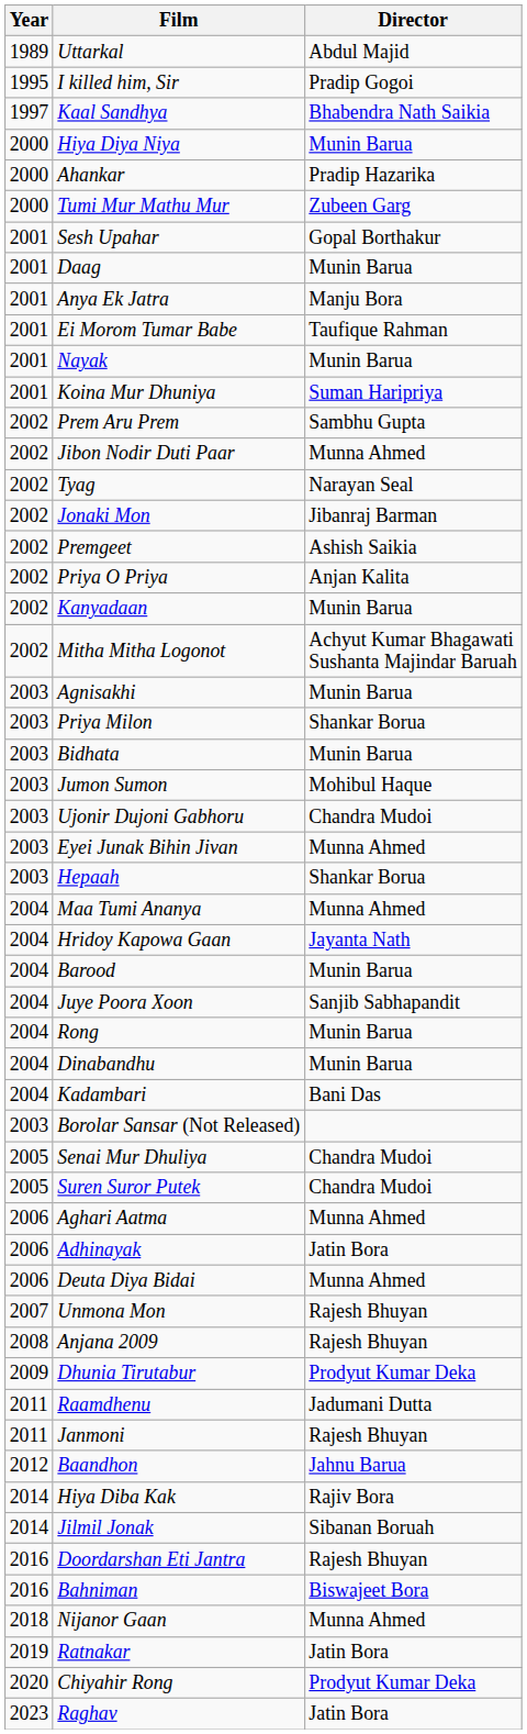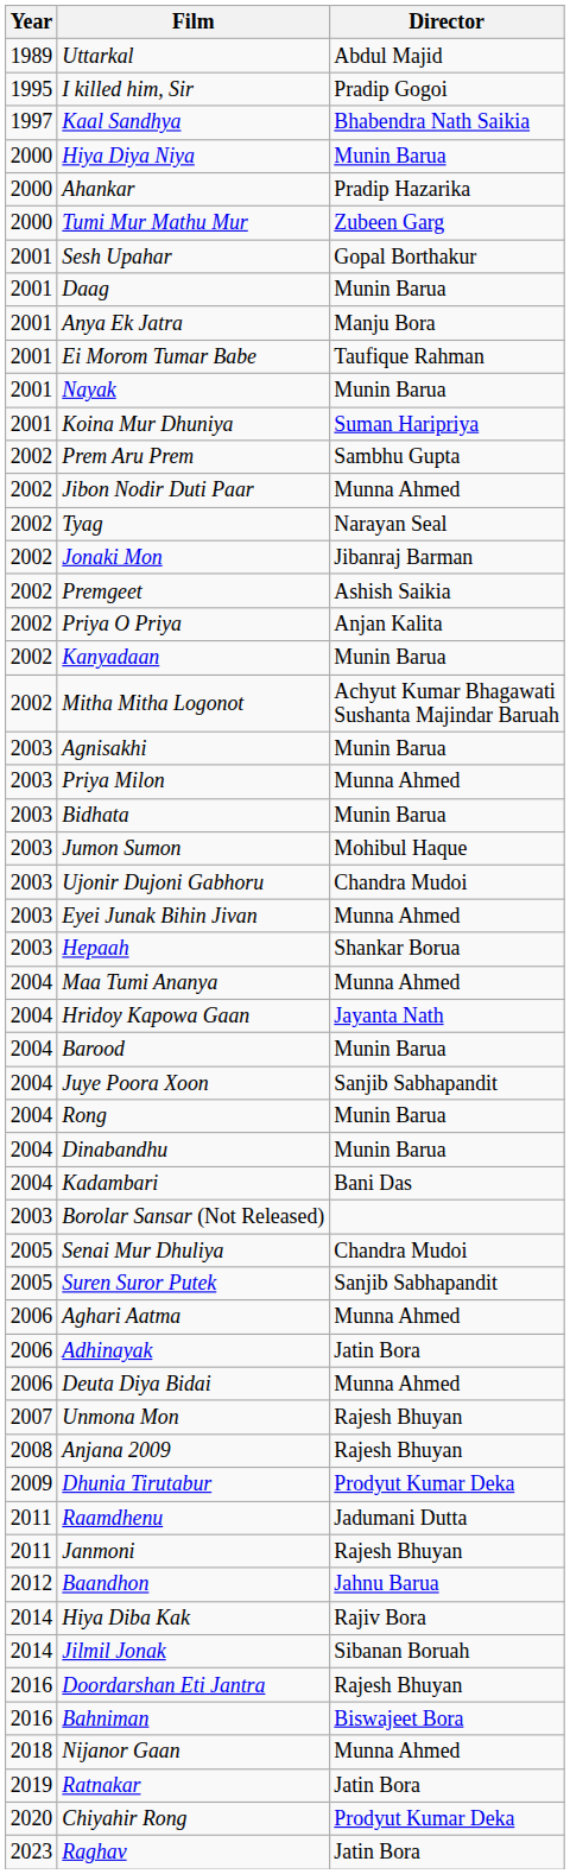 <table class="wikitable sortable">
 <tr>
 <th>Year</th>
 <th>Film</th>
 <th>Director</th>
 </tr>
 <tr>
 <td>1989</td>
 <td><em>Uttarkal</em></td>
 <td>Abdul Majid</td>
 </tr>
 <tr>
 <td>1995</td>
 <td><em>I killed him, Sir</em></td>
 <td>Pradip Gogoi</td>
 </tr>
 <tr>
 <td>1997</td>
 <td><em><a href='#'>Kaal Sandhya</a></em></td>
 <td><a href='#'>Bhabendra Nath Saikia</a></td>
 </tr>
 <tr>
 <td>2000</td>
 <td><em><a href='#'>Hiya Diya Niya</a></em></td>
 <td><a href='#'>Munin Barua</a></td>
 </tr>
 <tr>
 <td>2000</td>
 <td><em>Ahankar</em></td>
 <td>Pradip Hazarika</td>
 </tr>
 <tr>
 <td>2000</td>
 <td><em><a href='#'>Tumi Mur Mathu Mur</a></em></td>
 <td><a href='#'>Zubeen Garg</a></td>
 </tr>
 <tr>
 <td>2001</td>
 <td><em>Sesh Upahar</em></td>
 <td>Gopal Borthakur</td>
 </tr>
 <tr>
 <td>2001</td>
 <td><em>Daag</em></td>
 <td>Munin Barua</td>
 </tr>
 <tr>
 <td>2001</td>
 <td><em> Anya Ek Jatra</em></td>
 <td>Manju Bora</td>
 </tr>
 <tr>
 <td>2001</td>
 <td><em>Ei Morom Tumar Babe</em></td>
 <td>Taufique Rahman</td>
 </tr>
 <tr>
 <td>2001</td>
 <td><em><a href='#'>Nayak</a></em></td>
 <td>Munin Barua</td>
 </tr>
 <tr>
 <td>2001</td>
 <td><em>Koina Mur Dhuniya</em></td>
 <td><a href='#'>Suman Haripriya</a></td>
 </tr>
 <tr>
 <td>2002</td>
 <td><em>Prem Aru Prem</em></td>
 <td>Sambhu Gupta</td>
 </tr>
 <tr>
 <td>2002</td>
 <td><em>Jibon Nodir Duti Paar</em></td>
 <td>Munna Ahmed</td>
 </tr>
 <tr>
 <td>2002</td>
 <td><em>Tyag</em></td>
 <td>Narayan Seal</td>
 </tr>
 <tr>
 <td>2002</td>
 <td><em><a href='#'>Jonaki Mon</a></em></td>
 <td>Jibanraj Barman</td>
 </tr>
 <tr>
 <td>2002</td>
 <td><em>Premgeet</em></td>
 <td>Ashish Saikia</td>
 </tr>
 <tr>
 <td>2002</td>
 <td><em> Priya O Priya</em></td>
 <td>Anjan Kalita</td>
 </tr>
 <tr>
 <td>2002</td>
 <td><em> <a href='#'>Kanyadaan</a></em></td>
 <td>Munin Barua</td>
 </tr>
 <tr>
 <td>2002</td>
 <td><em>Mitha Mitha Logonot</em></td>
 <td>Achyut Kumar Bhagawati<br>Sushanta Majindar Baruah</td>
 </tr>
 <tr>
 <td>2003</td>
 <td><em>Agnisakhi</em></td>
 <td>Munin Barua</td>
 </tr>
 <tr>
 <td>2003</td>
 <td><em>Priya Milon</em></td>
-<td>Shankar Borua</td>
+<td>Munna Ahmed</td>
 </tr>
 <tr>
 <td>2003</td>
 <td><em>Bidhata</em></td>
 <td>Munin Barua</td>
 </tr>
 <tr>
 <td>2003</td>
 <td><em> Jumon Sumon</em></td>
 <td>Mohibul Haque</td>
 </tr>
 <tr>
 <td>2003</td>
 <td><em>Ujonir Dujoni Gabhoru</em></td>
 <td>Chandra Mudoi</td>
 </tr>
 <tr>
 <td>2003</td>
 <td><em>Eyei Junak Bihin Jivan</em></td>
 <td>Munna Ahmed</td>
 </tr>
 <tr>
 <td>2003</td>
 <td><em><a href='#'>Hepaah</a></em></td>
 <td>Shankar Borua</td>
 </tr>
 <tr>
 <td>2004</td>
 <td><em>Maa Tumi Ananya</em></td>
 <td>Munna Ahmed</td>
 </tr>
 <tr>
 <td>2004</td>
 <td><em>Hridoy Kapowa Gaan</em></td>
 <td><a href='#'>Jayanta Nath</a></td>
 </tr>
 <tr>
 <td>2004</td>
 <td><em>Barood</em></td>
 <td>Munin Barua</td>
 </tr>
 <tr>
 <td>2004</td>
 <td><em>Juye Poora Xoon</em></td>
 <td>Sanjib Sabhapandit</td>
 </tr>
 <tr>
 <td>2004</td>
 <td><em>Rong</em></td>
 <td>Munin Barua</td>
 </tr>
 <tr>
 <td>2004</td>
 <td><em>Dinabandhu</em></td>
 <td>Munin Barua</td>
 </tr>
 <tr>
 <td>2004</td>
 <td><em>Kadambari</em></td>
 <td>Bani Das</td>
 </tr>
 <tr>
 <td>2003</td>
 <td><em>Borolar Sansar</em> (Not Released)</td>
 <td></td>
 </tr>
 <tr>
 <td>2005</td>
 <td><em>Senai Mur Dhuliya</em></td>
 <td>Chandra Mudoi</td>
 </tr>
 <tr>
 <td>2005</td>
 <td><em><a href='#'>Suren Suror Putek</a></em></td>
-<td>Chandra Mudoi</td>
+<td>Sanjib Sabhapandit</td>
 </tr>
 <tr>
 <td>2006</td>
 <td><em>Aghari Aatma</em></td>
 <td>Munna Ahmed</td>
 </tr>
 <tr>
 <td>2006</td>
 <td><em><a href='#'>Adhinayak</a></em></td>
 <td>Jatin Bora</td>
 </tr>
 <tr>
 <td>2006</td>
 <td><em>Deuta Diya Bidai</em></td>
 <td>Munna Ahmed</td>
 </tr>
 <tr>
 <td>2007</td>
 <td><em>Unmona Mon</em></td>
 <td>Rajesh Bhuyan</td>
 </tr>
 <tr>
 <td>2008</td>
 <td><em>Anjana 2009</em></td>
 <td>Rajesh Bhuyan</td>
 </tr>
 <tr>
 <td>2009</td>
 <td><em><a href='#'>Dhunia Tirutabur</a></em></td>
 <td><a href='#'>Prodyut Kumar Deka</a></td>
 </tr>
 <tr>
 <td>2011</td>
 <td><em><a href='#'>Raamdhenu</a></em></td>
 <td>Jadumani Dutta</td>
 </tr>
 <tr>
 <td>2011</td>
 <td><em>Janmoni</em></td>
 <td>Rajesh Bhuyan</td>
 </tr>
 <tr>
 <td>2012</td>
 <td><em><a href='#'>Baandhon</a></em></td>
 <td><a href='#'>Jahnu Barua</a></td>
 </tr>
 <tr>
 <td>2014</td>
 <td><em>Hiya Diba Kak</em></td>
 <td>Rajiv Bora</td>
 </tr>
 <tr>
 <td>2014</td>
 <td><em><a href='#'>Jilmil Jonak</a></em></td>
 <td>Sibanan Boruah</td>
 </tr>
 <tr>
 <td>2016</td>
 <td><em><a href='#'>Doordarshan Eti Jantra</a></em></td>
 <td>Rajesh Bhuyan</td>
 </tr>
 <tr>
 <td>2016</td>
 <td><em><a href='#'>Bahniman</a></em></td>
 <td><a href='#'>Biswajeet Bora</a></td>
 </tr>
 <tr>
 <td>2018</td>
 <td><em>Nijanor Gaan</em></td>
 <td>Munna Ahmed</td>
 </tr>
 <tr>
 <td>2019</td>
 <td><em><a href='#'>Ratnakar</a></em>  </td>
 <td>Jatin Bora</td>
 </tr>
 <tr>
 <td>2020</td>
 <td><em>Chiyahir Rong</em></td>
 <td><a href='#'>Prodyut Kumar Deka</a></td>
 </tr>
 <tr>
 <td>2023</td>
 <td><em><a href='#'>Raghav</a></em> </td>
 <td>Jatin Bora</td>
 </tr>
 </table>
